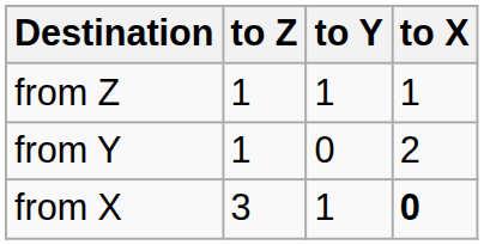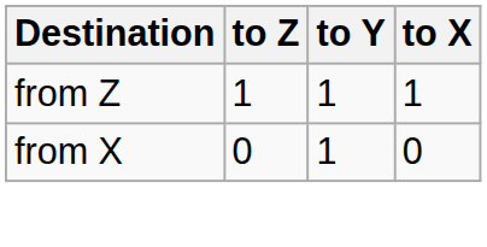 <table class="wikitable">
 <tr>
 <th>Destination</th>
 <th>to Z</th>
 <th>to Y</th>
 <th>to X</th>
 </tr>
 <tr>
 <td>from Z</td>
 <td>1</td>
 <td>1</td>
 <td>1</td>
 </tr>
 <tr>
-<td>from Y</td>
+<td>from X</td>
+<td>0</td>
 <td>1</td>
 <td>0</td>
-<td>2</td>
-</tr>
-<tr>
-<td>from X</td>
-<td>3</td>
-<td>1</td>
-<td><strong>0</strong></td>
 </tr>
 </table>
